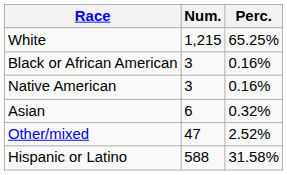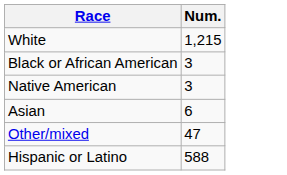 <table class="wikitable">
 <tr>
 <th><a href='#'>Race</a></th>
 <th>Num.</th>
-<th>Perc.</th>
 </tr>
 <tr>
 <td>White</td>
 <td>1,215</td>
-<td>65.25%</td>
 </tr>
 <tr>
 <td>Black or African American</td>
 <td>3</td>
-<td>0.16%</td>
 </tr>
 <tr>
 <td>Native American</td>
 <td>3</td>
-<td>0.16%</td>
 </tr>
 <tr>
 <td>Asian</td>
 <td>6</td>
-<td>0.32%</td>
 </tr>
 <tr>
 <td><a href='#'>Other/mixed</a></td>
 <td>47</td>
-<td>2.52%</td>
 </tr>
 <tr>
 <td>Hispanic or Latino</td>
 <td>588</td>
-<td>31.58%</td>
 </tr>
 </table>
